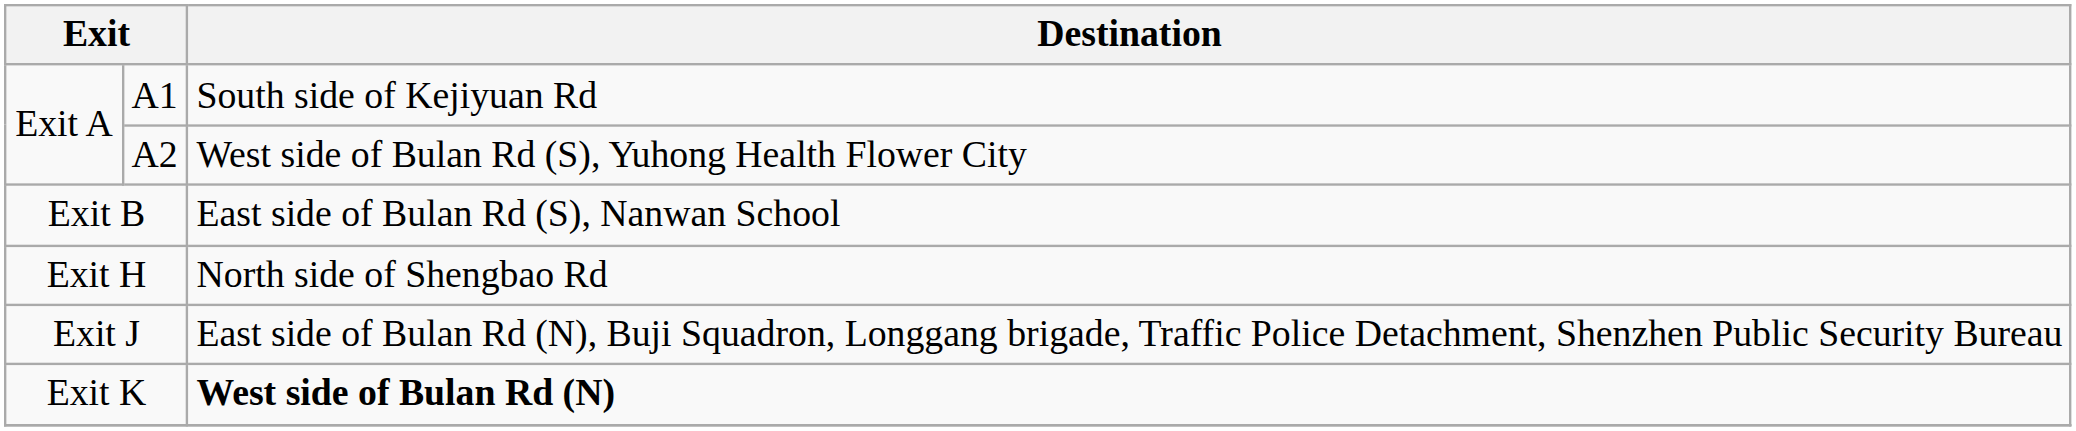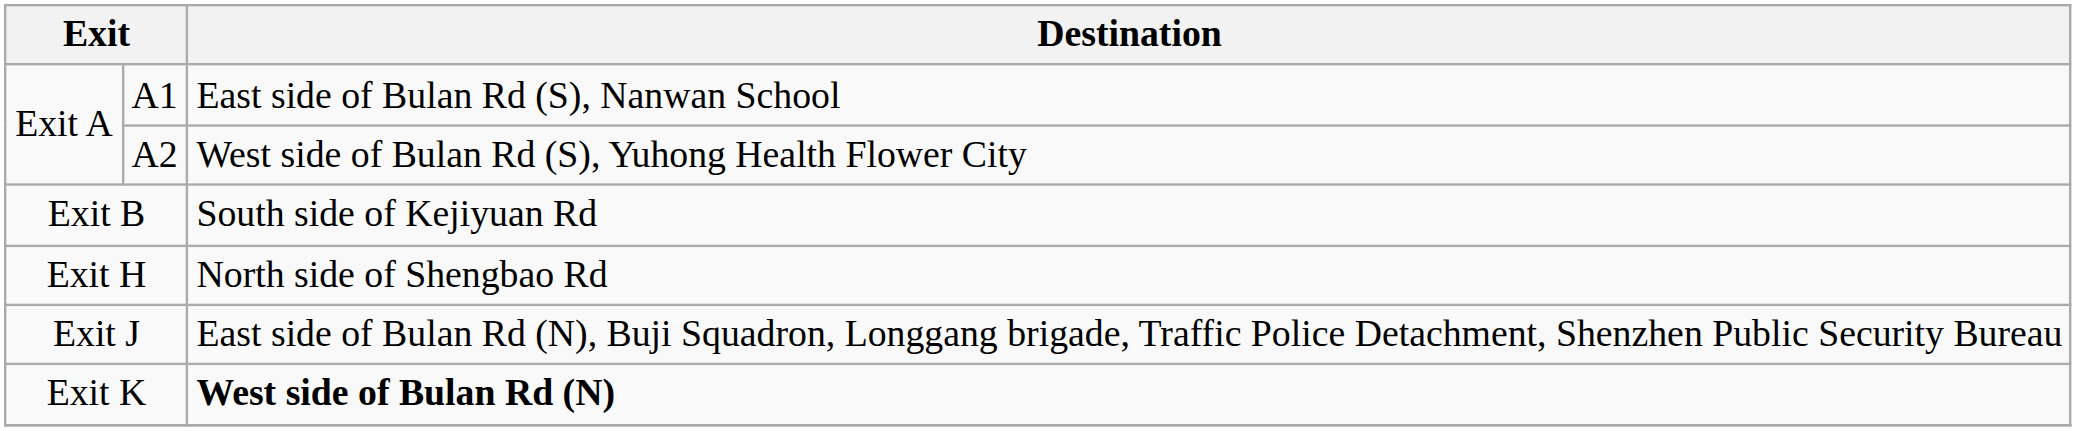 <table class="wikitable">
 <tr>
 <th style="width:70px" colspan="2">Exit</th>
 <th>Destination</th>
 </tr>
 <tr>
 <td align="center" rowspan="2">Exit A</td>
 <td>A1</td>
-<td>South side of Kejiyuan Rd</td>
+<td>East side of Bulan Rd (S), Nanwan School</td>
 </tr>
 <tr>
 <td>A2</td>
 <td>West side of Bulan Rd (S), Yuhong Health Flower City</td>
 </tr>
 <tr>
 <td align="center" colspan="2">Exit B</td>
-<td>East side of Bulan Rd (S), Nanwan School</td>
+<td>South side of Kejiyuan Rd</td>
 </tr>
 <tr>
 <td align="center" colspan="2">Exit H</td>
 <td>North side of Shengbao Rd</td>
 </tr>
 <tr>
 <td align="center" colspan="2">Exit J</td>
 <td>East side of Bulan Rd (N), Buji Squadron, Longgang brigade, Traffic Police Detachment, Shenzhen Public Security Bureau</td>
 </tr>
 <tr>
 <td align="center" colspan="2">Exit K</td>
 <td><strong>West side of Bulan Rd (N)</strong></td>
 </tr>
 <tr>
 </tr>
 </table>
